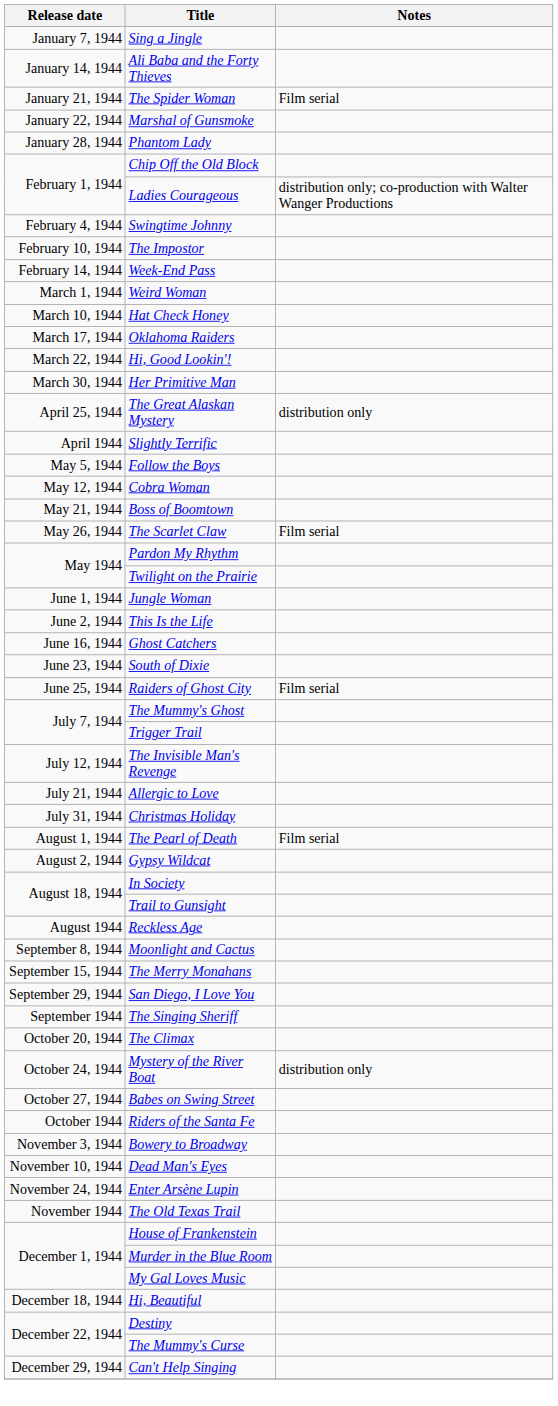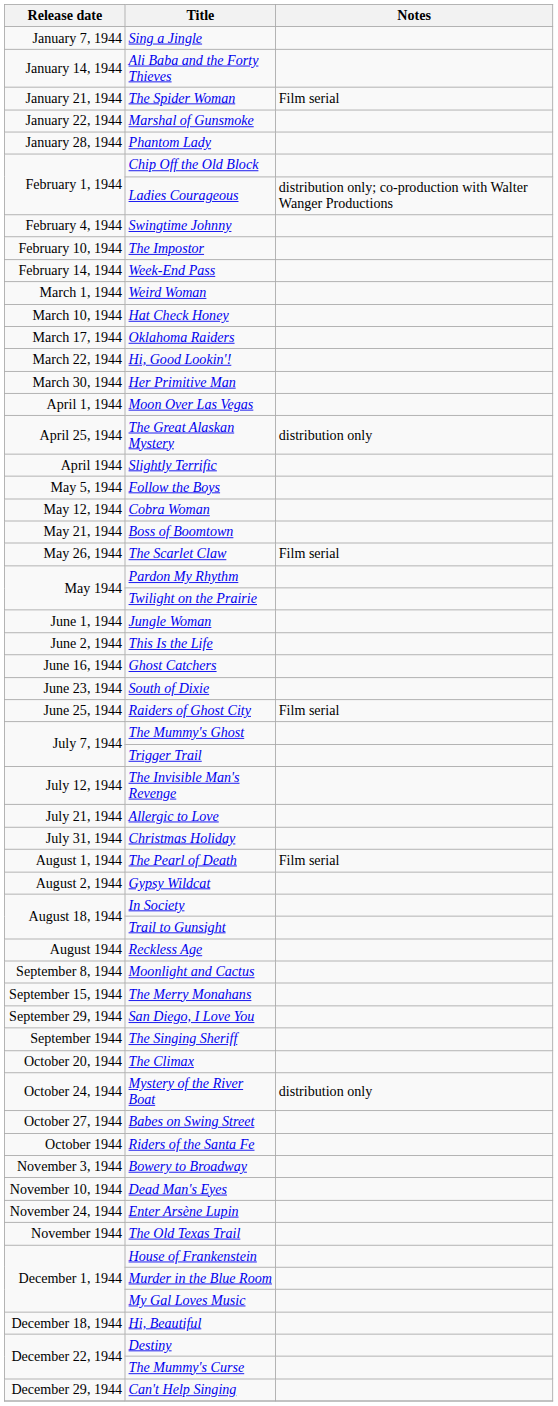 <table class="wikitable sortable" style="width:100%;">
 <tr>
 <th scope="col" style="width:130px;">Release date</th>
 <th>Title</th>
 <th>Notes</th>
 </tr>
 <tr>
 <td style="text-align:right;">January 7, 1944</td>
 <td><em><a href='#'>Sing a Jingle</a></em></td>
 <td></td>
 </tr>
 <tr>
 <td style="text-align:right;">January 14, 1944</td>
 <td><em><a href='#'>Ali Baba and the Forty Thieves</a></em></td>
 <td></td>
 </tr>
 <tr>
 <td style="text-align:right;">January 21, 1944</td>
 <td><em><a href='#'>The Spider Woman</a></em></td>
 <td>Film serial</td>
 </tr>
 <tr>
 <td style="text-align:right;">January 22, 1944</td>
 <td><em><a href='#'>Marshal of Gunsmoke</a></em></td>
 <td></td>
 </tr>
 <tr>
 <td style="text-align:right;">January 28, 1944</td>
 <td><em><a href='#'>Phantom Lady</a></em></td>
 <td></td>
 </tr>
 <tr>
 <td style="text-align:right;" rowspan="2">February 1, 1944</td>
 <td><em><a href='#'>Chip Off the Old Block</a></em></td>
 <td></td>
 </tr>
 <tr>
 <td><em><a href='#'>Ladies Courageous</a></em></td>
 <td>distribution only; co-production with Walter Wanger Productions</td>
 </tr>
 <tr>
 <td style="text-align:right;">February 4, 1944</td>
 <td><em><a href='#'>Swingtime Johnny</a></em></td>
 <td></td>
 </tr>
 <tr>
 <td style="text-align:right;">February 10, 1944</td>
 <td><em><a href='#'>The Impostor</a></em></td>
 <td></td>
 </tr>
 <tr>
 <td style="text-align:right;">February 14, 1944</td>
 <td><em><a href='#'>Week-End Pass</a></em></td>
 <td></td>
 </tr>
 <tr>
 <td style="text-align:right;">March 1, 1944</td>
 <td><em><a href='#'>Weird Woman</a></em></td>
 <td></td>
 </tr>
 <tr>
 <td style="text-align:right;">March 10, 1944</td>
 <td><em><a href='#'>Hat Check Honey</a></em></td>
 <td></td>
 </tr>
 <tr>
 <td style="text-align:right;">March 17, 1944</td>
 <td><em><a href='#'>Oklahoma Raiders</a></em></td>
 <td></td>
 </tr>
 <tr>
 <td style="text-align:right;">March 22, 1944</td>
 <td><em><a href='#'>Hi, Good Lookin'!</a></em></td>
 <td></td>
 </tr>
 <tr>
 <td style="text-align:right;">March 30, 1944</td>
 <td><em><a href='#'>Her Primitive Man</a></em></td>
+<td></td>
+</tr>
+<tr>
+<td style="text-align:right;">April 1, 1944</td>
+<td><em><a href='#'>Moon Over Las Vegas</a></em></td>
 <td></td>
 </tr>
 <tr>
 <td style="text-align:right;">April 25, 1944</td>
 <td><em><a href='#'>The Great Alaskan Mystery</a></em></td>
 <td>distribution only</td>
 </tr>
 <tr>
 <td style="text-align:right;">April 1944</td>
 <td><em><a href='#'>Slightly Terrific</a></em></td>
 <td></td>
 </tr>
 <tr>
 <td style="text-align:right;">May 5, 1944</td>
 <td><em><a href='#'>Follow the Boys</a></em></td>
 <td></td>
 </tr>
 <tr>
 <td style="text-align:right;">May 12, 1944</td>
 <td><em><a href='#'>Cobra Woman</a></em></td>
 <td></td>
 </tr>
 <tr>
 <td style="text-align:right;">May 21, 1944</td>
 <td><em><a href='#'>Boss of Boomtown</a></em></td>
 <td></td>
 </tr>
 <tr>
 <td style="text-align:right;">May 26, 1944</td>
 <td><em><a href='#'>The Scarlet Claw</a></em></td>
 <td>Film serial</td>
 </tr>
 <tr>
 <td style="text-align:right;" rowspan="2">May 1944</td>
 <td><em><a href='#'>Pardon My Rhythm</a></em></td>
 <td></td>
 </tr>
 <tr>
 <td><em><a href='#'>Twilight on the Prairie</a></em></td>
 <td></td>
 </tr>
 <tr>
 <td style="text-align:right;">June 1, 1944</td>
 <td><em><a href='#'>Jungle Woman</a></em></td>
 <td></td>
 </tr>
 <tr>
 <td style="text-align:right;">June 2, 1944</td>
 <td><em><a href='#'>This Is the Life</a></em></td>
 <td></td>
 </tr>
 <tr>
 <td style="text-align:right;">June 16, 1944</td>
 <td><em><a href='#'>Ghost Catchers</a></em></td>
 <td></td>
 </tr>
 <tr>
 <td style="text-align:right;">June 23, 1944</td>
 <td><em><a href='#'>South of Dixie</a></em></td>
 <td></td>
 </tr>
 <tr>
 <td style="text-align:right;">June 25, 1944</td>
 <td><em><a href='#'>Raiders of Ghost City</a></em></td>
 <td>Film serial</td>
 </tr>
 <tr>
 <td style="text-align:right;" rowspan="2">July 7, 1944</td>
 <td><em><a href='#'>The Mummy's Ghost</a></em></td>
 <td></td>
 </tr>
 <tr>
 <td><em><a href='#'>Trigger Trail</a></em></td>
 <td></td>
 </tr>
 <tr>
 <td style="text-align:right;">July 12, 1944</td>
 <td><em><a href='#'>The Invisible Man's Revenge</a></em></td>
 <td></td>
 </tr>
 <tr>
 <td style="text-align:right;">July 21, 1944</td>
 <td><em><a href='#'>Allergic to Love</a></em></td>
 <td></td>
 </tr>
 <tr>
 <td style="text-align:right;">July 31, 1944</td>
 <td><em><a href='#'>Christmas Holiday</a></em></td>
 <td></td>
 </tr>
 <tr>
 <td style="text-align:right;">August 1, 1944</td>
 <td><em><a href='#'>The Pearl of Death</a></em></td>
 <td>Film serial</td>
 </tr>
 <tr>
 <td style="text-align:right;">August 2, 1944</td>
 <td><em><a href='#'>Gypsy Wildcat</a></em></td>
 <td></td>
 </tr>
 <tr>
 <td style="text-align:right;" rowspan="2">August 18, 1944</td>
 <td><em><a href='#'>In Society</a></em></td>
 <td></td>
 </tr>
 <tr>
 <td><em><a href='#'>Trail to Gunsight</a></em></td>
 <td></td>
 </tr>
 <tr>
 <td style="text-align:right;">August 1944</td>
 <td><em><a href='#'>Reckless Age</a></em></td>
 <td></td>
 </tr>
 <tr>
 <td style="text-align:right;">September 8, 1944</td>
 <td><em><a href='#'>Moonlight and Cactus</a></em></td>
 <td></td>
 </tr>
 <tr>
 <td style="text-align:right;">September 15, 1944</td>
 <td><em><a href='#'>The Merry Monahans</a></em></td>
 <td></td>
 </tr>
 <tr>
 <td style="text-align:right;">September 29, 1944</td>
 <td><em><a href='#'>San Diego, I Love You</a></em></td>
 <td></td>
 </tr>
 <tr>
 <td style="text-align:right;">September 1944</td>
 <td><em><a href='#'>The Singing Sheriff</a></em></td>
 <td></td>
 </tr>
 <tr>
 <td style="text-align:right;">October 20, 1944</td>
 <td><em><a href='#'>The Climax</a></em></td>
 <td></td>
 </tr>
 <tr>
 <td style="text-align:right;">October 24, 1944</td>
 <td><em><a href='#'>Mystery of the River Boat</a></em></td>
 <td>distribution only</td>
 </tr>
 <tr>
 <td style="text-align:right;">October 27, 1944</td>
 <td><em><a href='#'>Babes on Swing Street</a></em></td>
 <td></td>
 </tr>
 <tr>
 <td style="text-align:right;">October 1944</td>
 <td><em><a href='#'>Riders of the Santa Fe</a></em></td>
 <td></td>
 </tr>
 <tr>
 <td style="text-align:right;">November 3, 1944</td>
 <td><em><a href='#'>Bowery to Broadway</a></em></td>
 <td></td>
 </tr>
 <tr>
 <td style="text-align:right;">November 10, 1944</td>
 <td><em><a href='#'>Dead Man's Eyes</a></em></td>
 <td></td>
 </tr>
 <tr>
 <td style="text-align:right;">November 24, 1944</td>
 <td><em><a href='#'>Enter Arsène Lupin</a></em></td>
 <td></td>
 </tr>
 <tr>
 <td style="text-align:right;">November 1944</td>
 <td><em><a href='#'>The Old Texas Trail</a></em></td>
 <td></td>
 </tr>
 <tr>
 <td style="text-align:right;" rowspan="3">December 1, 1944</td>
 <td><em><a href='#'>House of Frankenstein</a></em></td>
 <td></td>
 </tr>
 <tr>
 <td><em><a href='#'>Murder in the Blue Room</a></em></td>
 <td></td>
 </tr>
 <tr>
 <td><em><a href='#'>My Gal Loves Music</a></em></td>
 <td></td>
 </tr>
 <tr>
 <td style="text-align:right;">December 18, 1944</td>
 <td><em><a href='#'>Hi, Beautiful</a></em></td>
 <td></td>
 </tr>
 <tr>
 <td style="text-align:right;" rowspan="2">December 22, 1944</td>
 <td><em><a href='#'>Destiny</a></em></td>
 <td></td>
 </tr>
 <tr>
 <td><em><a href='#'>The Mummy's Curse</a></em></td>
 <td></td>
 </tr>
 <tr>
 <td style="text-align:right;">December 29, 1944</td>
 <td><em><a href='#'>Can't Help Singing</a></em></td>
 <td></td>
 </tr>
 <tr>
 </tr>
 </table>
